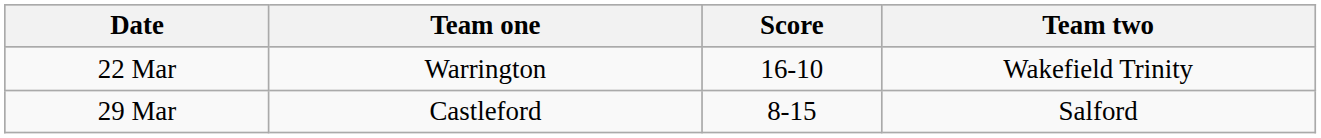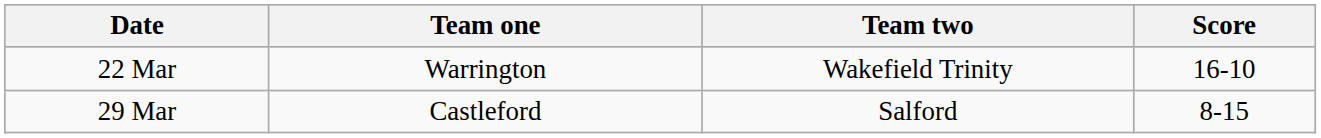 <table class="wikitable" style="text-align: center">
 <tr>
 <th width=150>Date</th>
 <th width=250>Team one</th>
+<th width=250>Team two</th>
 <th width=100>Score</th>
-<th width=250>Team two</th>
 </tr>
 <tr>
 <td>22 Mar</td>
 <td>Warrington</td>
+<td>Wakefield Trinity</td>
 <td>16-10</td>
-<td>Wakefield Trinity</td>
 </tr>
 <tr>
 <td>29 Mar</td>
 <td>Castleford</td>
+<td>Salford</td>
 <td>8-15</td>
-<td>Salford</td>
 </tr>
 </table>
